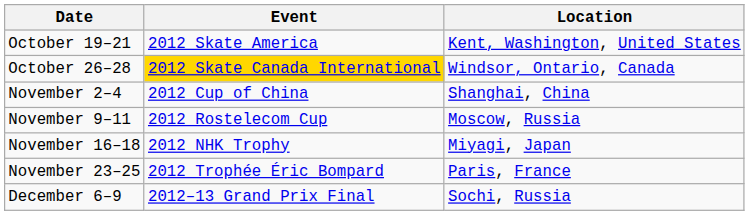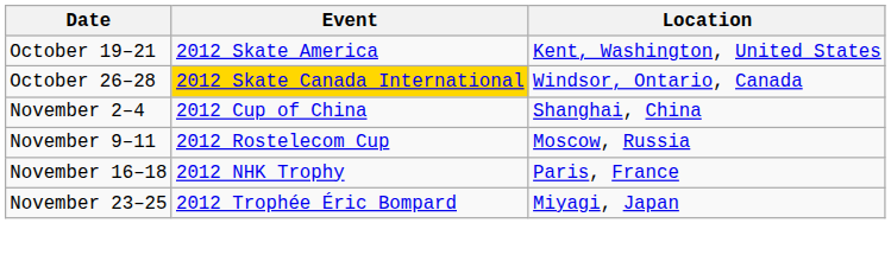 <table class="wikitable">
 <tr>
 <th>Date</th>
 <th>Event</th>
 <th>Location</th>
 </tr>
 <tr>
 <td>October 19–21</td>
 <td><a href='#'>2012 Skate America</a></td>
 <td><a href='#'>Kent, Washington</a>, <a href='#'>United States</a></td>
 </tr>
 <tr>
 <td>October 26–28</td>
 <td style="background: gold;"><a href='#'>2012 Skate Canada International</a></td>
 <td><a href='#'>Windsor, Ontario</a>, <a href='#'>Canada</a></td>
 </tr>
 <tr>
 <td>November 2–4</td>
 <td><a href='#'>2012 Cup of China</a></td>
 <td><a href='#'>Shanghai</a>, <a href='#'>China</a></td>
 </tr>
 <tr>
 <td>November 9–11</td>
 <td><a href='#'>2012 Rostelecom Cup</a></td>
 <td><a href='#'>Moscow</a>, <a href='#'>Russia</a></td>
 </tr>
 <tr>
 <td>November 16–18</td>
 <td><a href='#'>2012 NHK Trophy</a></td>
-<td><a href='#'>Miyagi</a>, <a href='#'>Japan</a></td>
+<td><a href='#'>Paris</a>, <a href='#'>France</a></td>
 </tr>
 <tr>
 <td>November 23–25</td>
 <td><a href='#'>2012 Trophée Éric Bompard</a></td>
-<td><a href='#'>Paris</a>, <a href='#'>France</a></td>
-</tr>
-<tr>
-<td>December 6–9</td>
-<td><a href='#'>2012–13 Grand Prix Final</a></td>
-<td><a href='#'>Sochi</a>, <a href='#'>Russia</a></td>
+<td><a href='#'>Miyagi</a>, <a href='#'>Japan</a></td>
 </tr>
 </table>
